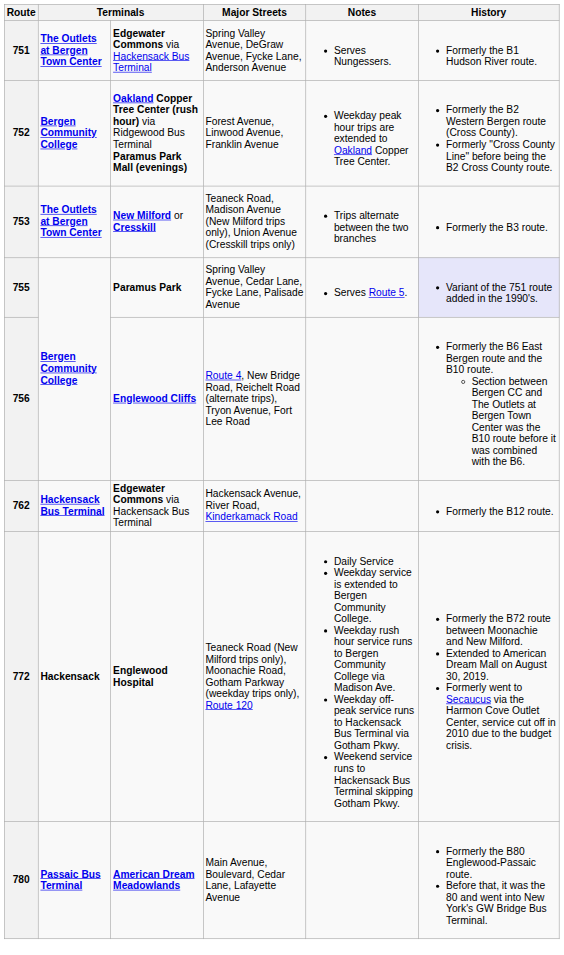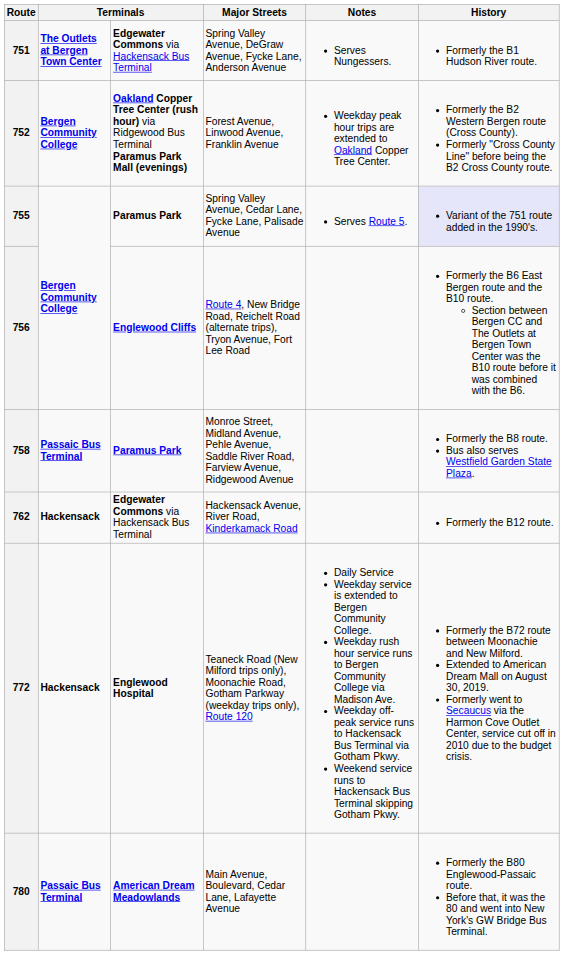 <table class="wikitable">
 <tr>
 <th>Route</th>
 <th colspan=2>Terminals</th>
 <th>Major Streets</th>
 <th>Notes</th>
 <th>History</th>
 </tr>
 <tr>
 <th>751</th>
 <td><strong><a href='#'>The Outlets at Bergen Town Center</a></strong></td>
 <td><strong>Edgewater Commons</strong> via <a href='#'>Hackensack Bus Terminal</a></td>
 <td>Spring Valley Avenue, DeGraw Avenue, Fycke Lane, Anderson Avenue</td>
 <td><br><ul><li>Serves Nungessers.</li></ul></td>
 <td><br><ul><li>Formerly the B1 Hudson River route.</li></ul></td>
 </tr>
 <tr>
 <th>752</th>
 <td><strong><a href='#'>Bergen Community College</a></strong></td>
 <td><strong><a href='#'>Oakland</a> Copper Tree Center (rush hour)</strong> via Ridgewood Bus Terminal<br><strong>Paramus Park Mall (evenings)</strong></td>
 <td>Forest Avenue, Linwood Avenue, Franklin Avenue</td>
 <td><br><ul><li>Weekday peak hour trips are extended to <a href='#'>Oakland</a> Copper Tree Center.</li></ul></td>
 <td><br><ul><li>Formerly the B2 Western Bergen route (Cross County).</li><li>Formerly "Cross County Line" before being the B2 Cross County route.</li></ul></td>
 </tr>
 <tr>
-<th>753</th>
-<td><strong><a href='#'>The Outlets at Bergen Town Center</a></strong></td>
-<td><strong><a href='#'>New Milford</a></strong> or <strong><a href='#'>Cresskill</a></strong></td>
-<td>Teaneck Road, Madison Avenue (New Milford trips only), Union Avenue (Cresskill trips only)</td>
-<td><br><ul><li>Trips alternate between the two branches</li></ul></td>
-<td><br><ul><li>Formerly the B3 route.</li></ul></td>
-</tr>
-<tr>
 <th>755</th>
 <td rowspan=2><strong><a href='#'>Bergen Community College</a></strong></td>
 <td><strong>Paramus Park</strong></td>
 <td>Spring Valley Avenue, Cedar Lane, Fycke Lane, Palisade Avenue</td>
 <td><br><ul><li>Serves <a href='#'>Route 5</a>.</li></ul></td>
 <td style="background: lavender;"><br><ul><li>Variant of the 751 route added in the 1990's.</li></ul></td>
 </tr>
 <tr>
 <th>756</th>
 <td><strong><a href='#'>Englewood Cliffs</a></strong></td>
 <td><a href='#'>Route 4</a>, New Bridge Road, Reichelt Road (alternate trips), Tryon Avenue, Fort Lee Road</td>
 <td></td>
 <td><br><ul><li>Formerly the B6 East Bergen route and the B10 route.<ul><li>Section between Bergen CC and The Outlets at Bergen Town Center was the B10 route before it was combined with the B6.</li></ul></li></ul></td>
 </tr>
 <tr>
+<th>758</th>
+<td><strong><a href='#'>Passaic Bus Terminal</a></strong></td>
+<td><strong><a href='#'>Paramus Park</a></strong></td>
+<td>Monroe Street, Midland Avenue, Pehle Avenue, Saddle River Road, Farview Avenue, Ridgewood Avenue</td>
+<td></td>
+<td><br><ul><li>Formerly the B8 route.</li><li>Bus also serves <a href='#'>Westfield Garden State Plaza</a>.</li></ul></td>
+</tr>
+<tr>
 <th>762</th>
-<td><strong><a href='#'>Hackensack Bus Terminal</a></strong></td>
+<td><strong>Hackensack</strong></td>
 <td><strong>Edgewater Commons</strong> via Hackensack Bus Terminal</td>
 <td>Hackensack Avenue, River Road, <a href='#'>Kinderkamack Road</a></td>
 <td></td>
 <td><br><ul><li>Formerly the B12 route.</li></ul></td>
 </tr>
 <tr>
 <th>772</th>
 <td><strong>Hackensack</strong></td>
 <td><strong>Englewood Hospital</strong></td>
 <td>Teaneck Road (New Milford trips only), Moonachie Road, Gotham Parkway (weekday trips only), <a href='#'>Route 120</a></td>
 <td><br><ul><li>Daily Service</li><li>Weekday service is extended to Bergen Community College.</li><li>Weekday rush hour service runs to Bergen Community College via Madison Ave.</li><li>Weekday off-peak service runs to Hackensack Bus Terminal via Gotham Pkwy.</li><li>Weekend service runs to Hackensack Bus Terminal skipping Gotham Pkwy.</li></ul></td>
 <td><br><ul><li>Formerly the B72 route between Moonachie and New Milford.</li><li>Extended to American Dream Mall on August 30, 2019.</li><li>Formerly went to <a href='#'>Secaucus</a> via the Harmon Cove Outlet Center, service cut off in 2010 due to the budget crisis.</li></ul></td>
 </tr>
 <tr>
 <th>780</th>
 <td><strong><a href='#'>Passaic Bus Terminal</a></strong></td>
 <td><strong><a href='#'>American Dream Meadowlands</a></strong></td>
 <td>Main Avenue, Boulevard, Cedar Lane, Lafayette Avenue</td>
 <td></td>
 <td><br><ul><li>Formerly the B80 Englewood-Passaic route.</li><li>Before that, it was the 80 and went into New York's GW Bridge Bus Terminal.</li></ul></td>
 </tr>
 </table>
